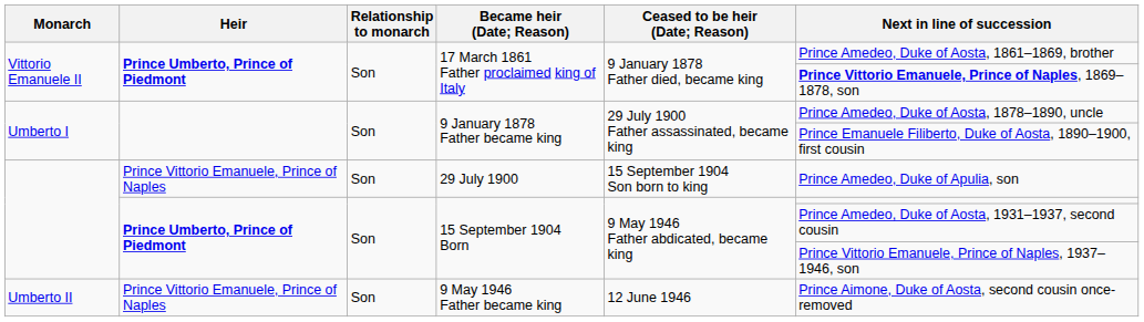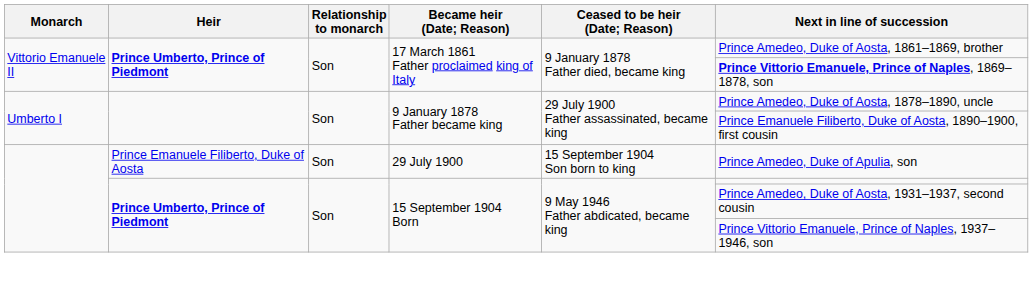 <table class="wikitable" style="font-size:95%">
 <tr>
 <th>Monarch</th>
 <th>Heir</th>
 <th>Relationship<br>to monarch</th>
 <th>Became heir<br>(Date; Reason)</th>
 <th>Ceased to be heir<br>(Date; Reason)</th>
 <th>Next in line of succession</th>
 </tr>
 <tr>
 <td rowspan="2"><a href='#'>Vittorio Emanuele II</a></td>
 <td rowspan="2"><strong><a href='#'>Prince Umberto, Prince of Piedmont</a></strong></td>
 <td rowspan="2">Son</td>
 <td rowspan="2">17 March 1861<br>Father <a href='#'>proclaimed</a> <a href='#'>king of Italy</a></td>
 <td rowspan="2">9 January 1878<br>Father died, became king</td>
 <td><a href='#'>Prince Amedeo, Duke of Aosta</a>, 1861–1869, brother</td>
 </tr>
 <tr>
 <td><strong><a href='#'>Prince Vittorio Emanuele, Prince of Naples</a></strong>, 1869–1878, son</td>
 </tr>
 <tr>
 <td rowspan="2"><a href='#'>Umberto I</a></td>
 <td rowspan="2"><strong></strong></td>
 <td rowspan="2">Son</td>
 <td rowspan="2">9 January 1878<br>Father became king</td>
 <td rowspan="2">29 July 1900<br>Father assassinated, became king</td>
 <td><a href='#'>Prince Amedeo, Duke of Aosta</a>, 1878–1890, uncle</td>
 </tr>
 <tr>
 <td><a href='#'>Prince Emanuele Filiberto, Duke of Aosta</a>, 1890–1900, first cousin</td>
 </tr>
 <tr>
 <td rowspan="4"></td>
-<td><a href='#'>Prince Vittorio Emanuele, Prince of Naples</a></td>
+<td><a href='#'>Prince Emanuele Filiberto, Duke of Aosta</a></td>
 <td>Son</td>
 <td>29 July 1900<br></td>
 <td>15 September 1904<br>Son born to king</td>
 <td><a href='#'>Prince Amedeo, Duke of Apulia</a>, son</td>
 </tr>
 <tr>
 <td rowspan="3"><strong><a href='#'>Prince Umberto, Prince of Piedmont</a></strong></td>
 <td rowspan="3">Son</td>
 <td rowspan="3">15 September 1904<br>Born</td>
 <td rowspan="3">9 May 1946<br>Father abdicated, became king</td>
 <td></td>
 </tr>
 <tr>
 <td><a href='#'>Prince Amedeo, Duke of Aosta</a>, 1931–1937, second cousin</td>
 </tr>
 <tr>
 <td><a href='#'>Prince Vittorio Emanuele, Prince of Naples</a>, 1937–1946, son</td>
 </tr>
-<tr>
-<td><a href='#'>Umberto II</a></td>
-<td><a href='#'>Prince Vittorio Emanuele, Prince of Naples</a></td>
-<td>Son</td>
-<td>9 May 1946<br>Father became king</td>
-<td>12 June 1946<br></td>
-<td><a href='#'>Prince Aimone, Duke of Aosta</a>, second cousin once-removed</td>
-</tr>
 </table>
